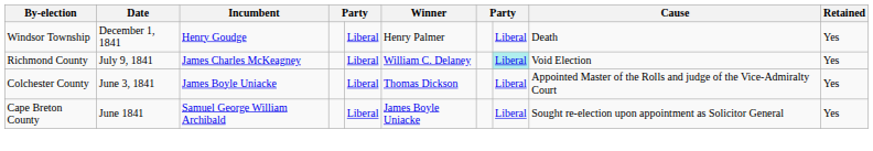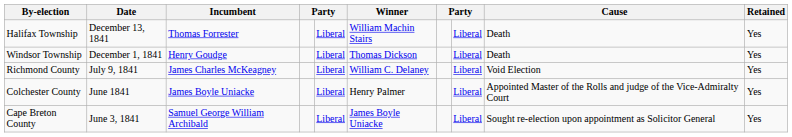 <table class=wikitable style="width:100%">
 <tr>
 <th>By-election</th>
 <th>Date</th>
 <th>Incumbent</th>
 <th colspan=2>Party</th>
 <th>Winner</th>
 <th colspan=2>Party</th>
 <th>Cause</th>
 <th>Retained</th>
 </tr>
 <tr>
+<td>Halifax Township</td>
+<td>December 13, 1841</td>
+<td><a href='#'>Thomas Forrester</a></td>
+<td>    </td>
+<td><a href='#'>Liberal</a></td>
+<td><a href='#'>William Machin Stairs</a></td>
+<td>    </td>
+<td><a href='#'>Liberal</a></td>
+<td>Death</td>
+<td>Yes</td>
+</tr>
+<tr>
 <td>Windsor Township</td>
 <td>December 1, 1841</td>
 <td><a href='#'>Henry Goudge</a></td>
 <td>    </td>
 <td><a href='#'>Liberal</a></td>
-<td>Henry Palmer</td>
+<td><a href='#'>Thomas Dickson</a></td>
 <td>    </td>
 <td><a href='#'>Liberal</a></td>
 <td>Death</td>
 <td>Yes</td>
 </tr>
 <tr>
 <td>Richmond County</td>
 <td>July 9, 1841</td>
 <td><a href='#'>James Charles McKeagney</a></td>
 <td>    </td>
 <td><a href='#'>Liberal</a></td>
 <td><a href='#'>William C. Delaney</a></td>
 <td>    </td>
-<td style="background: paleturquoise;"><a href='#'>Liberal</a></td>
+<td><a href='#'>Liberal</a></td>
 <td>Void Election</td>
 <td>Yes</td>
 </tr>
 <tr>
 <td>Colchester County</td>
-<td>June 3, 1841</td>
+<td>June 1841</td>
 <td><a href='#'>James Boyle Uniacke</a></td>
 <td>    </td>
 <td><a href='#'>Liberal</a></td>
-<td><a href='#'>Thomas Dickson</a></td>
+<td>Henry Palmer</td>
 <td>    </td>
 <td><a href='#'>Liberal</a></td>
 <td>Appointed Master of the Rolls and judge of the Vice-Admiralty Court</td>
 <td>Yes</td>
 </tr>
 <tr>
 <td>Cape Breton County</td>
-<td>June 1841</td>
+<td>June 3, 1841</td>
 <td><a href='#'>Samuel George William Archibald</a></td>
 <td>    </td>
 <td><a href='#'>Liberal</a></td>
 <td><a href='#'>James Boyle Uniacke</a></td>
 <td>    </td>
 <td><a href='#'>Liberal</a></td>
 <td>Sought re-election upon appointment as Solicitor General</td>
 <td>Yes</td>
 </tr>
 </table>
